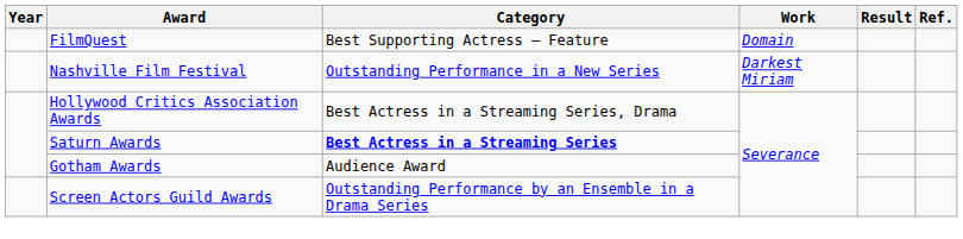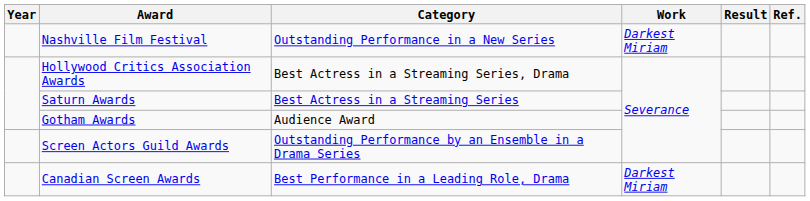 <table class="wikitable">
 <tr>
 <th scope="col">Year</th>
 <th scope="col">Award</th>
 <th scope="col">Category</th>
 <th scope="col">Work</th>
 <th scope="col">Result</th>
 <th scope="col">Ref.</th>
-</tr>
-<tr>
-<td></td>
-<td><a href='#'>FilmQuest</a></td>
-<td>Best Supporting Actress – Feature</td>
-<td><em><a href='#'>Domain</a></em></td>
-<td></td>
-<td></td>
 </tr>
 <tr>
 <td></td>
 <td><a href='#'>Nashville Film Festival</a></td>
 <td><a href='#'>Outstanding Performance in a New Series</a></td>
 <td><em><a href='#'>Darkest Miriam</a></em></td>
 <td></td>
 <td></td>
 </tr>
 <tr>
 <td rowspan="3"></td>
 <td><a href='#'>Hollywood Critics Association Awards</a></td>
 <td>Best Actress in a Streaming Series, Drama</td>
 <td rowspan="4"><em><a href='#'>Severance</a></em></td>
 <td></td>
 <td></td>
 </tr>
 <tr>
 <td><a href='#'>Saturn Awards</a></td>
-<td><strong><a href='#'>Best Actress in a Streaming Series</a></strong></td>
+<td><a href='#'>Best Actress in a Streaming Series</a></td>
 <td></td>
 <td></td>
 </tr>
 <tr>
 <td><a href='#'>Gotham Awards</a></td>
 <td>Audience Award</td>
 <td></td>
 <td></td>
 </tr>
 <tr>
 <td></td>
 <td><a href='#'>Screen Actors Guild Awards</a></td>
 <td><a href='#'>Outstanding Performance by an Ensemble in a Drama Series</a></td>
 <td></td>
 <td></td>
 </tr>
+<tr>
+<td></td>
+<td><a href='#'>Canadian Screen Awards</a></td>
+<td><a href='#'>Best Performance in a Leading Role, Drama</a></td>
+<td><em><a href='#'>Darkest Miriam</a></em></td>
+<td></td>
+<td></td>
+</tr>
 </table>
